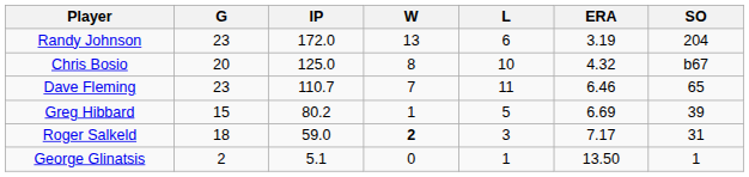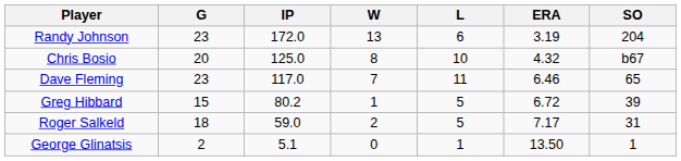 <table class="wikitable sortable">
 <tr>
 <th bgcolor="#DDDDFF" width="16%">Player</th>
 <th bgcolor="#DDDDFF" width="9%">G</th>
 <th bgcolor="#DDDDFF" width="9%">IP</th>
 <th bgcolor="#DDDDFF" width="9%">W</th>
 <th bgcolor="#DDDDFF" width="9%">L</th>
 <th bgcolor="#DDDDFF" width="9%">ERA</th>
 <th bgcolor="#DDDDFF" width="9%">SO</th>
 </tr>
 <tr align=center>
 <td><a href='#'>Randy Johnson</a></td>
 <td>23</td>
 <td>172.0</td>
 <td>13</td>
 <td>6</td>
 <td>3.19</td>
 <td>204</td>
 </tr>
 <tr align=center>
 <td><a href='#'>Chris Bosio</a></td>
 <td>20</td>
 <td>125.0</td>
 <td>8</td>
 <td>10</td>
 <td>4.32</td>
 <td>b67</td>
 </tr>
 <tr align=center>
 <td><a href='#'>Dave Fleming</a></td>
 <td>23</td>
-<td>110.7</td>
+<td>117.0</td>
 <td>7</td>
 <td>11</td>
 <td>6.46</td>
 <td>65</td>
 </tr>
 <tr align=center>
 <td><a href='#'>Greg Hibbard</a></td>
 <td>15</td>
 <td>80.2</td>
 <td>1</td>
 <td>5</td>
-<td>6.69</td>
+<td>6.72</td>
 <td>39</td>
 </tr>
 <tr align=center>
 <td><a href='#'>Roger Salkeld</a></td>
 <td>18</td>
 <td>59.0</td>
-<td><strong>2</strong></td>
-<td>3</td>
+<td>2</td>
+<td>5</td>
 <td>7.17</td>
 <td>31</td>
 </tr>
 <tr align=center>
 <td><a href='#'>George Glinatsis</a></td>
 <td>2</td>
 <td>5.1</td>
 <td>0</td>
 <td>1</td>
 <td>13.50</td>
 <td>1</td>
 </tr>
 </table>
